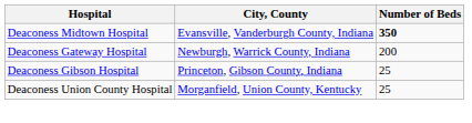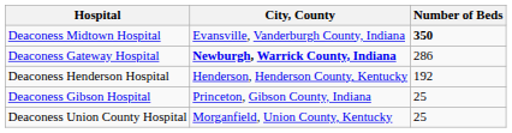 <table class="wikitable sortable">
 <tr>
 <th>Hospital</th>
 <th>City, County</th>
 <th>Number of Beds</th>
 </tr>
 <tr>
 <td><a href='#'>Deaconess Midtown Hospital</a></td>
 <td><a href='#'>Evansville</a>, <a href='#'>Vanderburgh County, Indiana</a></td>
 <td><strong>350</strong></td>
 </tr>
 <tr>
 <td><a href='#'>Deaconess Gateway Hospital</a></td>
-<td><a href='#'>Newburgh</a>, <a href='#'>Warrick County, Indiana</a></td>
-<td>200</td>
+<td><strong><a href='#'>Newburgh</a>, <a href='#'>Warrick County, Indiana</a></strong></td>
+<td>286</td>
+</tr>
+<tr>
+<td>Deaconess Henderson Hospital</td>
+<td><a href='#'>Henderson</a>, <a href='#'>Henderson County, Kentucky</a></td>
+<td>192</td>
 </tr>
 <tr>
 <td><a href='#'>Deaconess Gibson Hospital</a></td>
 <td><a href='#'>Princeton</a>, <a href='#'>Gibson County, Indiana</a></td>
 <td>25</td>
 </tr>
 <tr>
 <td>Deaconess Union County Hospital</td>
 <td><a href='#'>Morganfield</a>, <a href='#'>Union County, Kentucky</a></td>
 <td>25</td>
 </tr>
 </table>
